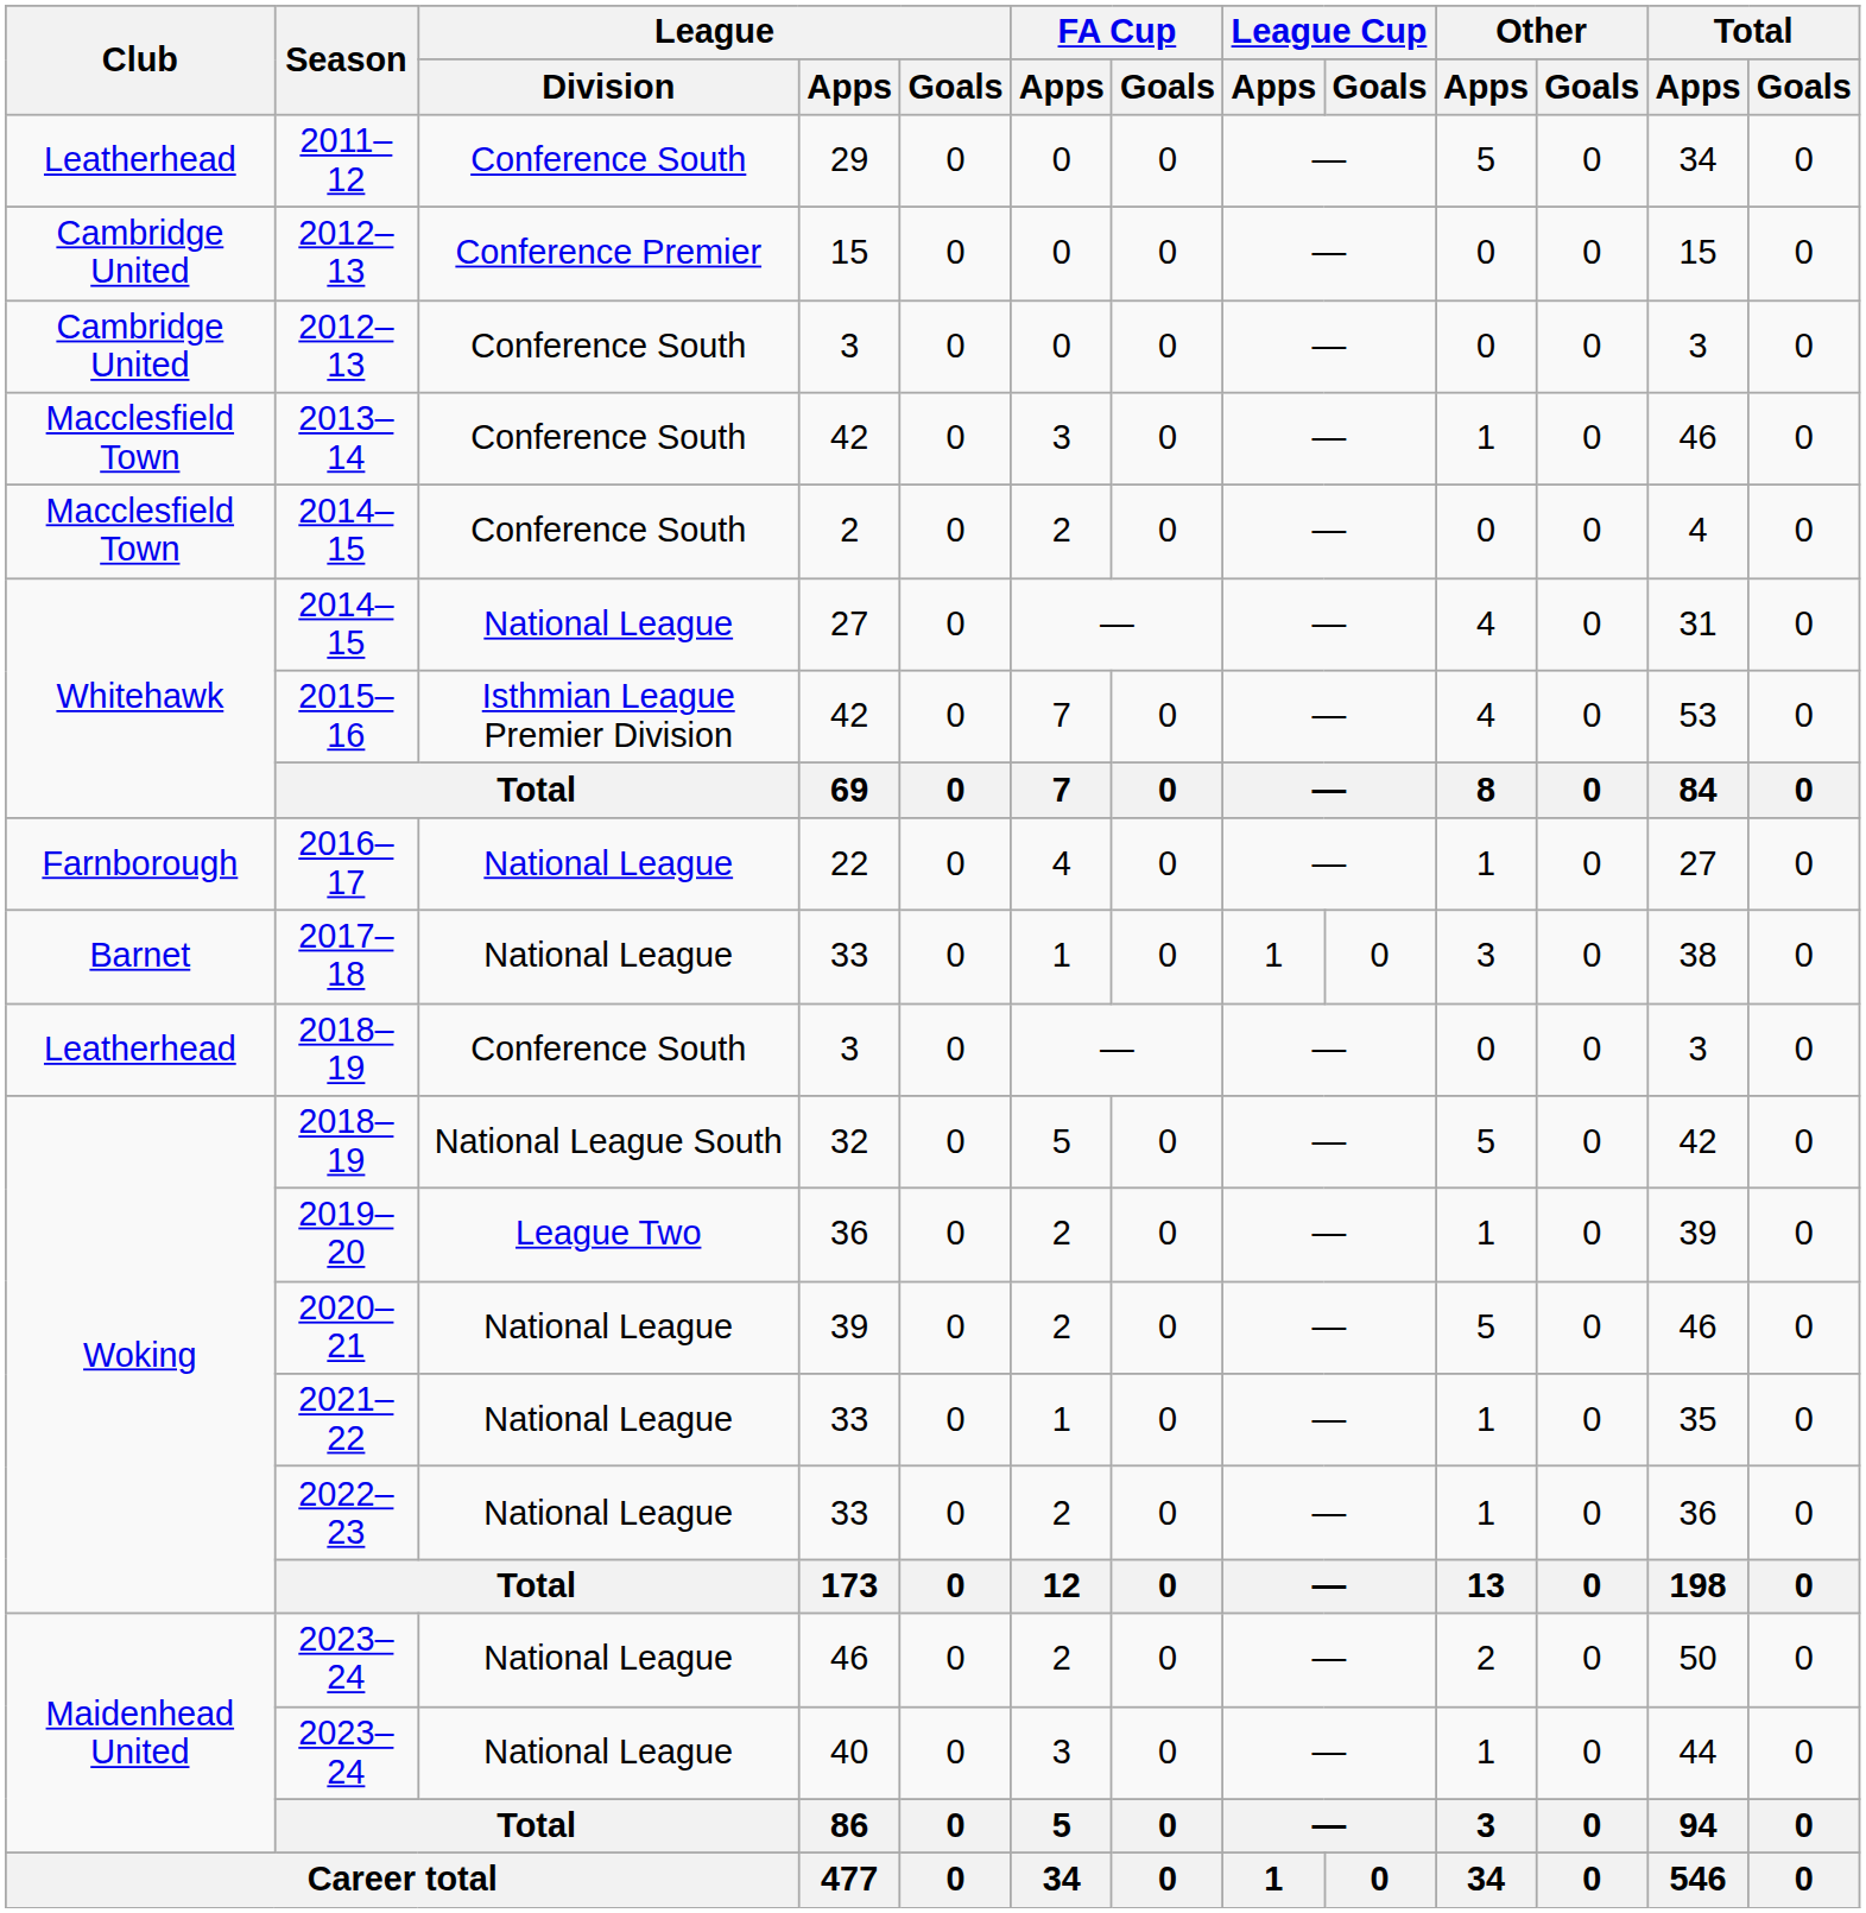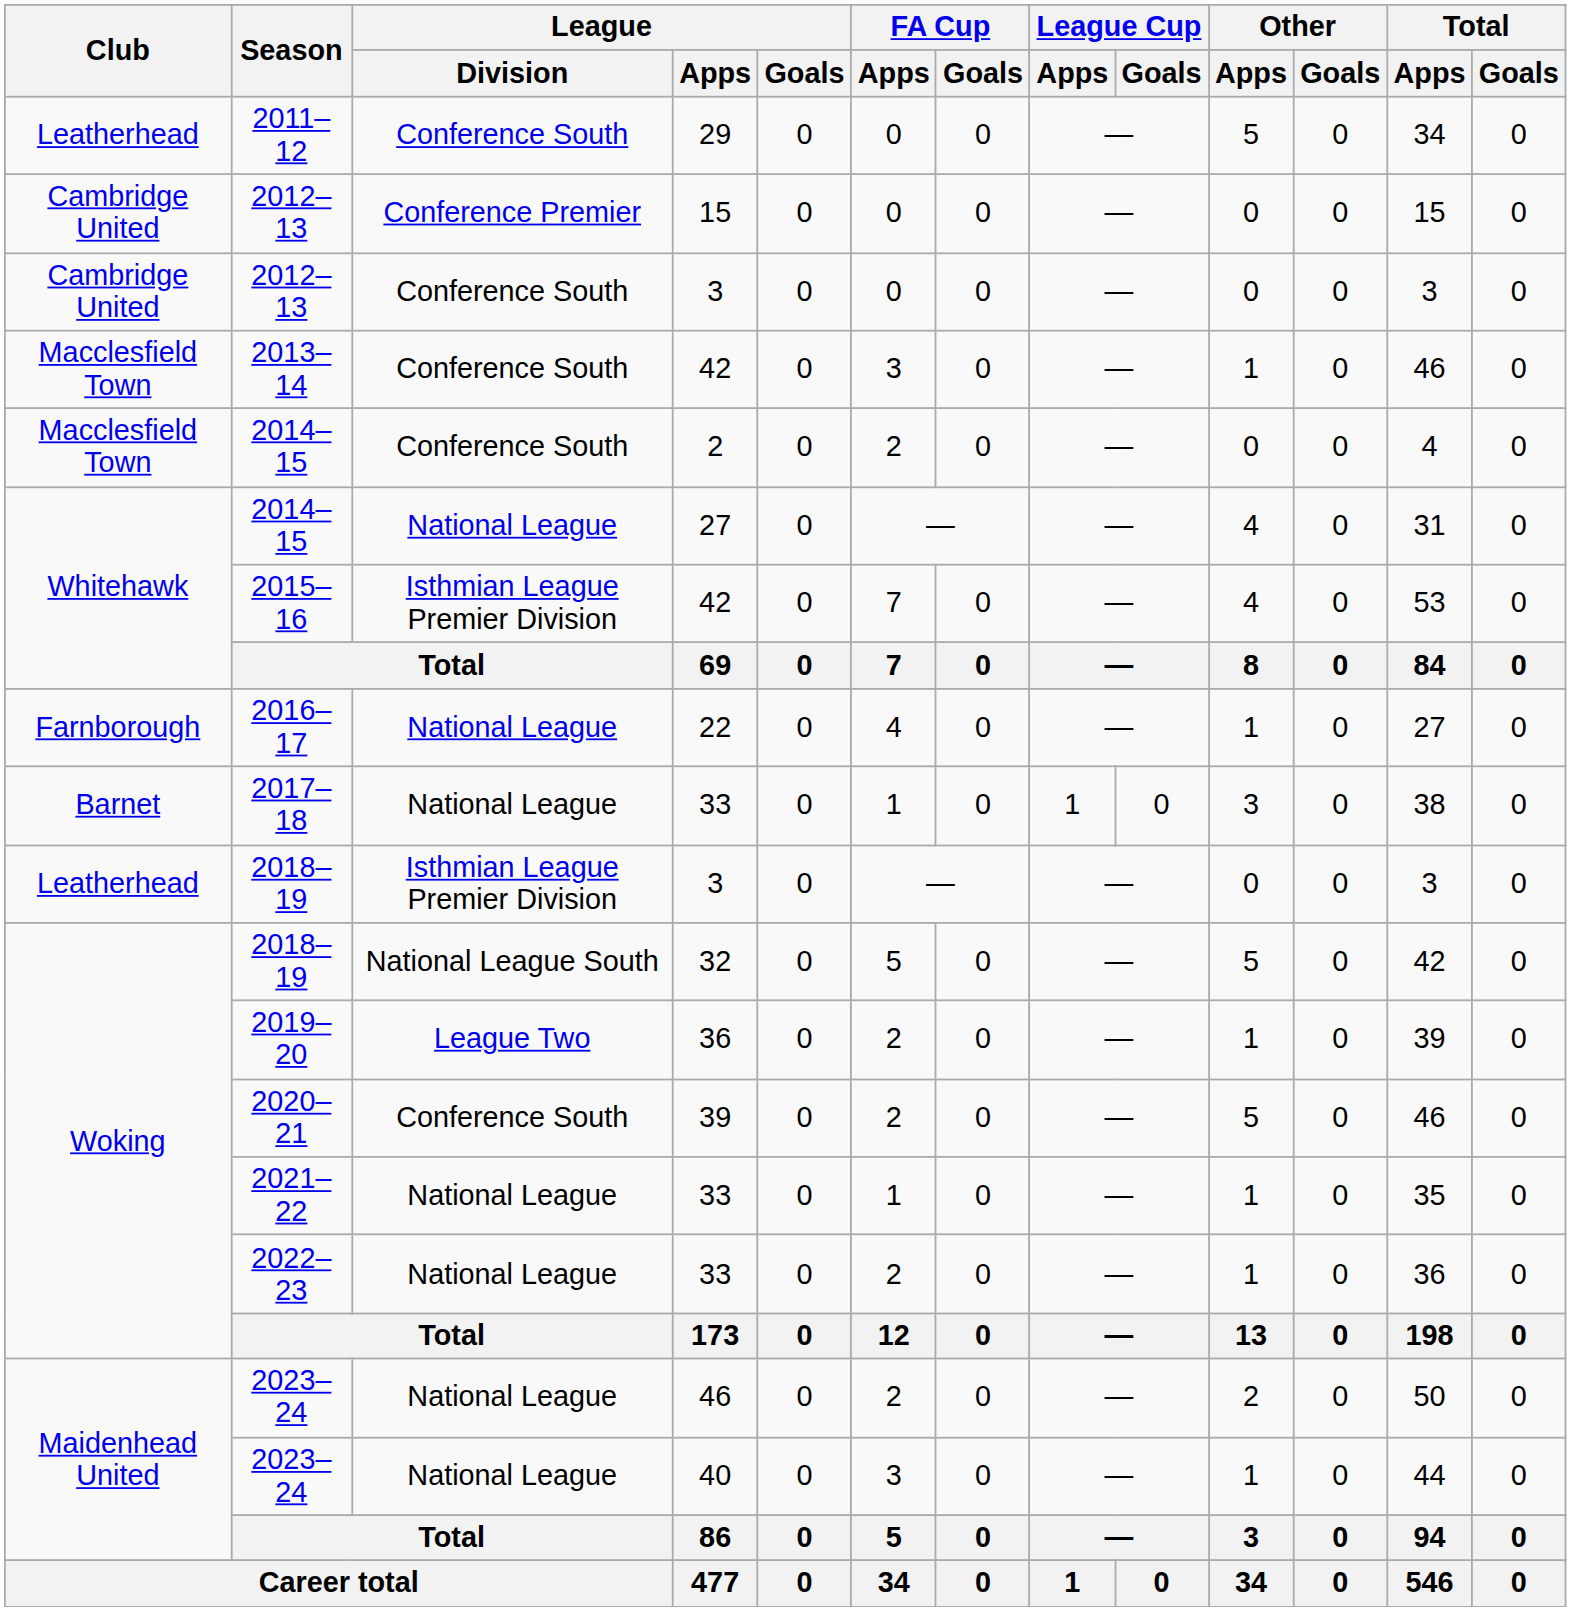 <table class="wikitable" style="text-align: center;">
 <tr>
 <th rowspan="2">Club</th>
 <th rowspan="2">Season</th>
 <th colspan="3">League</th>
 <th colspan="2"><a href='#'>FA Cup</a></th>
 <th colspan="2"><a href='#'>League Cup</a></th>
 <th colspan="2">Other</th>
 <th colspan="2">Total</th>
 </tr>
 <tr>
 <th>Division</th>
 <th>Apps</th>
 <th>Goals</th>
 <th>Apps</th>
 <th>Goals</th>
 <th>Apps</th>
 <th>Goals</th>
 <th>Apps</th>
 <th>Goals</th>
 <th>Apps</th>
 <th>Goals</th>
 </tr>
 <tr>
 <td><a href='#'>Leatherhead</a></td>
 <td><a href='#'>2011–12</a></td>
 <td><a href='#'>Conference South</a></td>
 <td>29</td>
 <td>0</td>
 <td>0</td>
 <td>0</td>
 <td colspan="2">—</td>
 <td>5</td>
 <td>0</td>
 <td>34</td>
 <td>0</td>
 </tr>
 <tr>
 <td><a href='#'>Cambridge United</a></td>
 <td><a href='#'>2012–13</a></td>
 <td><a href='#'>Conference Premier</a></td>
 <td>15</td>
 <td>0</td>
 <td>0</td>
 <td>0</td>
 <td colspan="2">—</td>
 <td>0</td>
 <td>0</td>
 <td>15</td>
 <td>0</td>
 </tr>
 <tr>
 <td><a href='#'>Cambridge United</a></td>
 <td><a href='#'>2012–13</a></td>
 <td>Conference South</td>
 <td>3</td>
 <td>0</td>
 <td>0</td>
 <td>0</td>
 <td colspan="2">—</td>
 <td>0</td>
 <td>0</td>
 <td>3</td>
 <td>0</td>
 </tr>
 <tr>
 <td><a href='#'>Macclesfield Town</a></td>
 <td><a href='#'>2013–14</a></td>
 <td>Conference South</td>
 <td>42</td>
 <td>0</td>
 <td>3</td>
 <td>0</td>
 <td colspan="2">—</td>
 <td>1</td>
 <td>0</td>
 <td>46</td>
 <td>0</td>
 </tr>
 <tr>
 <td><a href='#'>Macclesfield Town</a></td>
 <td><a href='#'>2014–15</a></td>
 <td>Conference South</td>
 <td>2</td>
 <td>0</td>
 <td>2</td>
 <td>0</td>
 <td colspan="2">—</td>
 <td>0</td>
 <td>0</td>
 <td>4</td>
 <td>0</td>
 </tr>
 <tr>
 <td rowspan="3"><a href='#'>Whitehawk</a></td>
 <td><a href='#'>2014–15</a></td>
 <td><a href='#'>National League</a></td>
 <td>27</td>
 <td>0</td>
 <td colspan="2">—</td>
 <td colspan="2">—</td>
 <td>4</td>
 <td>0</td>
 <td>31</td>
 <td>0</td>
 </tr>
 <tr>
 <td><a href='#'>2015–16</a></td>
 <td><a href='#'>Isthmian League</a> Premier Division</td>
 <td>42</td>
 <td>0</td>
 <td>7</td>
 <td>0</td>
 <td colspan="2">—</td>
 <td>4</td>
 <td>0</td>
 <td>53</td>
 <td>0</td>
 </tr>
 <tr>
 <th colspan="2">Total</th>
 <th>69</th>
 <th>0</th>
 <th>7</th>
 <th>0</th>
 <th colspan="2">—</th>
 <th>8</th>
 <th>0</th>
 <th>84</th>
 <th>0</th>
 </tr>
 <tr>
 <td><a href='#'>Farnborough</a></td>
 <td><a href='#'>2016–17</a></td>
 <td><a href='#'>National League</a></td>
 <td>22</td>
 <td>0</td>
 <td>4</td>
 <td>0</td>
 <td colspan="2">—</td>
 <td>1</td>
 <td>0</td>
 <td>27</td>
 <td>0</td>
 </tr>
 <tr>
 <td><a href='#'>Barnet</a></td>
 <td><a href='#'>2017–18</a></td>
 <td>National League</td>
 <td>33</td>
 <td>0</td>
 <td>1</td>
 <td>0</td>
 <td>1</td>
 <td>0</td>
 <td>3</td>
 <td>0</td>
 <td>38</td>
 <td>0</td>
 </tr>
 <tr>
 <td><a href='#'>Leatherhead</a></td>
 <td><a href='#'>2018–19</a></td>
-<td>Conference South</td>
+<td><a href='#'>Isthmian League</a> Premier Division</td>
 <td>3</td>
 <td>0</td>
 <td colspan="2">—</td>
 <td colspan="2">—</td>
 <td>0</td>
 <td>0</td>
 <td>3</td>
 <td>0</td>
 </tr>
 <tr>
 <td rowspan="6"><a href='#'>Woking</a></td>
 <td><a href='#'>2018–19</a></td>
 <td>National League South</td>
 <td>32</td>
 <td>0</td>
 <td>5</td>
 <td>0</td>
 <td colspan="2">—</td>
 <td>5</td>
 <td>0</td>
 <td>42</td>
 <td>0</td>
 </tr>
 <tr>
 <td><a href='#'>2019–20</a></td>
 <td><a href='#'>League Two</a></td>
 <td>36</td>
 <td>0</td>
 <td>2</td>
 <td>0</td>
 <td colspan=2>—</td>
 <td>1</td>
 <td>0</td>
 <td>39</td>
 <td>0</td>
 </tr>
 <tr>
 <td><a href='#'>2020–21</a></td>
-<td>National League</td>
+<td>Conference South</td>
 <td>39</td>
 <td>0</td>
 <td>2</td>
 <td>0</td>
 <td colspan=2>—</td>
 <td>5</td>
 <td>0</td>
 <td>46</td>
 <td>0</td>
 </tr>
 <tr>
 <td><a href='#'>2021–22</a></td>
 <td>National League</td>
 <td>33</td>
 <td>0</td>
 <td>1</td>
 <td>0</td>
 <td colspan=2>—</td>
 <td>1</td>
 <td>0</td>
 <td>35</td>
 <td>0</td>
 </tr>
 <tr>
 <td><a href='#'>2022–23</a></td>
 <td>National League</td>
 <td>33</td>
 <td>0</td>
 <td>2</td>
 <td>0</td>
 <td colspan=2>—</td>
 <td>1</td>
 <td>0</td>
 <td>36</td>
 <td>0</td>
 </tr>
 <tr>
 <th colspan=2>Total</th>
 <th>173</th>
 <th>0</th>
 <th>12</th>
 <th>0</th>
 <th colspan="2">—</th>
 <th>13</th>
 <th>0</th>
 <th>198</th>
 <th>0</th>
 </tr>
 <tr>
 <td rowspan="3"><a href='#'>Maidenhead United</a></td>
 <td><a href='#'>2023–24</a></td>
 <td>National League</td>
 <td>46</td>
 <td>0</td>
 <td>2</td>
 <td>0</td>
 <td colspan="2">—</td>
 <td>2</td>
 <td>0</td>
 <td>50</td>
 <td>0</td>
 </tr>
 <tr>
 <td><a href='#'>2023–24</a></td>
 <td>National League</td>
 <td>40</td>
 <td>0</td>
 <td>3</td>
 <td>0</td>
 <td colspan="2">—</td>
 <td>1</td>
 <td>0</td>
 <td>44</td>
 <td>0</td>
 </tr>
 <tr>
 <th colspan=2>Total</th>
 <th>86</th>
 <th>0</th>
 <th>5</th>
 <th>0</th>
 <th colspan="2">—</th>
 <th>3</th>
 <th>0</th>
 <th>94</th>
 <th>0</th>
 </tr>
 <tr>
 <th colspan="3">Career total</th>
 <th>477</th>
 <th>0</th>
 <th>34</th>
 <th>0</th>
 <th>1</th>
 <th>0</th>
 <th>34</th>
 <th>0</th>
 <th>546</th>
 <th>0</th>
 </tr>
 </table>
